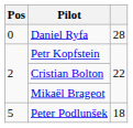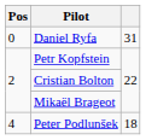 <table class="wikitable" style="font-size: 95%;">
 <tr>
 <th>Pos</th>
 <th>Pilot</th>
 <th></th>
 </tr>
 <tr>
 <td>0</td>
 <td> <a href='#'>Daniel Ryfa</a></td>
-<td align="right">28</td>
+<td align="right">31</td>
 </tr>
 <tr>
 <td rowspan=3>2</td>
 <td> <a href='#'>Petr Kopfstein</a></td>
 <td rowspan=3 align="right">22</td>
 </tr>
 <tr>
 <td> <a href='#'>Cristian Bolton</a></td>
 </tr>
 <tr>
 <td> <a href='#'>Mikaël Brageot</a></td>
 </tr>
 <tr>
-<td>5</td>
+<td>4</td>
 <td> <a href='#'>Peter Podlunšek</a></td>
 <td align="right">18</td>
 </tr>
 </table>
